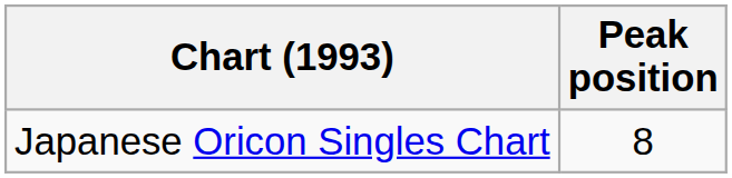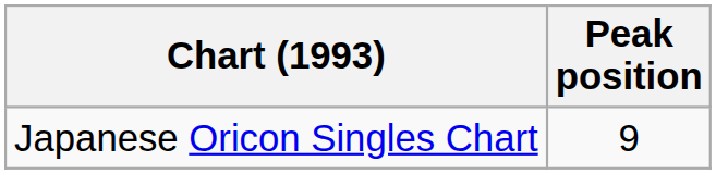 <table class="wikitable">
 <tr>
 <th>Chart (1993)</th>
 <th>Peak<br>position</th>
 </tr>
 <tr>
 <td>Japanese <a href='#'>Oricon Singles Chart</a></td>
-<td align="center">8</td>
+<td align="center">9</td>
 </tr>
 </table>
